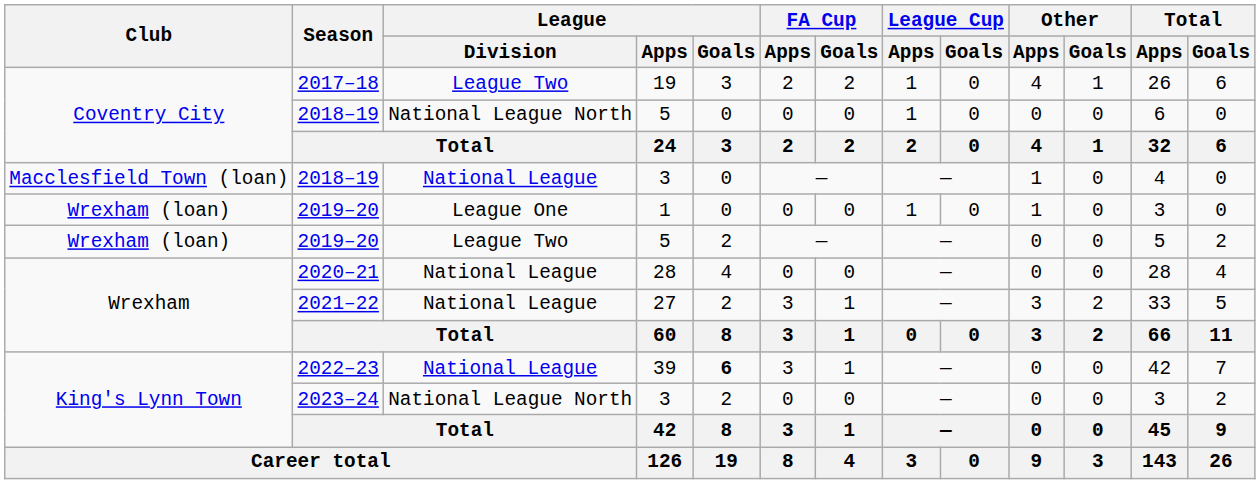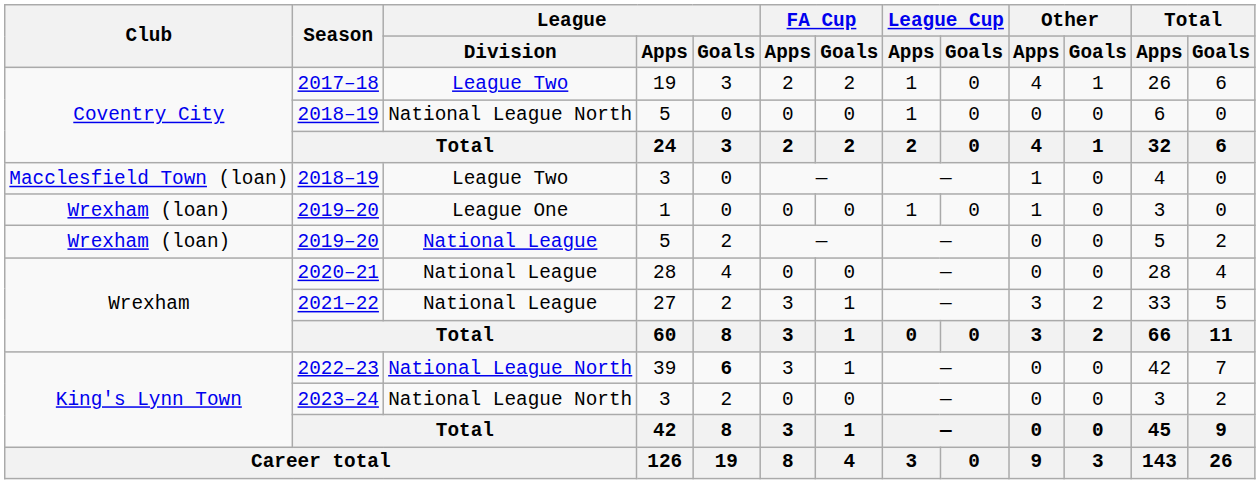 <table class="wikitable" style="text-align: center">
 <tr>
 <th rowspan="2">Club</th>
 <th rowspan="2">Season</th>
 <th colspan="3">League</th>
 <th colspan="2"><a href='#'>FA Cup</a></th>
 <th colspan="2"><a href='#'>League Cup</a></th>
 <th colspan="2">Other</th>
 <th colspan="2">Total</th>
 </tr>
 <tr>
 <th>Division</th>
 <th>Apps</th>
 <th>Goals</th>
 <th>Apps</th>
 <th>Goals</th>
 <th>Apps</th>
 <th>Goals</th>
 <th>Apps</th>
 <th>Goals</th>
 <th>Apps</th>
 <th>Goals</th>
 </tr>
 <tr>
 <td rowspan=3><a href='#'>Coventry City</a></td>
 <td><a href='#'>2017–18</a></td>
 <td><a href='#'>League Two</a></td>
 <td>19</td>
 <td>3</td>
 <td>2</td>
 <td>2</td>
 <td>1</td>
 <td>0</td>
 <td>4</td>
 <td>1</td>
 <td>26</td>
 <td>6</td>
 </tr>
 <tr>
 <td><a href='#'>2018–19</a></td>
 <td>National League North</td>
 <td>5</td>
 <td>0</td>
 <td>0</td>
 <td>0</td>
 <td>1</td>
 <td>0</td>
 <td>0</td>
 <td>0</td>
 <td>6</td>
 <td>0</td>
 </tr>
 <tr>
 <th colspan="2">Total</th>
 <th>24</th>
 <th>3</th>
 <th>2</th>
 <th>2</th>
 <th>2</th>
 <th>0</th>
 <th>4</th>
 <th>1</th>
 <th>32</th>
 <th>6</th>
 </tr>
 <tr>
 <td><a href='#'>Macclesfield Town</a> (loan)</td>
 <td><a href='#'>2018–19</a></td>
-<td><a href='#'>National League</a></td>
+<td>League Two</td>
 <td>3</td>
 <td>0</td>
 <td colspan="2">—</td>
 <td colspan="2">—</td>
 <td>1</td>
 <td>0</td>
 <td>4</td>
 <td>0</td>
 </tr>
 <tr>
 <td><a href='#'>Wrexham</a> (loan)</td>
 <td><a href='#'>2019–20</a></td>
 <td>League One</td>
 <td>1</td>
 <td>0</td>
 <td>0</td>
 <td>0</td>
 <td>1</td>
 <td>0</td>
 <td>1</td>
 <td>0</td>
 <td>3</td>
 <td>0</td>
 </tr>
 <tr>
 <td><a href='#'>Wrexham</a> (loan)</td>
 <td><a href='#'>2019–20</a></td>
-<td>League Two</td>
+<td><a href='#'>National League</a></td>
 <td>5</td>
 <td>2</td>
 <td colspan="2">—</td>
 <td colspan="2">—</td>
 <td>0</td>
 <td>0</td>
 <td>5</td>
 <td>2</td>
 </tr>
 <tr>
 <td rowspan="3">Wrexham</td>
 <td><a href='#'>2020–21</a></td>
 <td>National League</td>
 <td>28</td>
 <td>4</td>
 <td>0</td>
 <td>0</td>
 <td colspan="2">—</td>
 <td>0</td>
 <td>0</td>
 <td>28</td>
 <td>4</td>
 </tr>
 <tr>
 <td><a href='#'>2021–22</a></td>
 <td>National League</td>
 <td>27</td>
 <td>2</td>
 <td>3</td>
 <td>1</td>
 <td colspan="2">—</td>
 <td>3</td>
 <td>2</td>
 <td>33</td>
 <td>5</td>
 </tr>
 <tr>
 <th colspan="2">Total</th>
 <th>60</th>
 <th>8</th>
 <th>3</th>
 <th>1</th>
 <th>0</th>
 <th>0</th>
 <th>3</th>
 <th>2</th>
 <th>66</th>
 <th>11</th>
 </tr>
 <tr>
 <td rowspan="3"><a href='#'>King's Lynn Town</a></td>
 <td><a href='#'>2022–23</a></td>
-<td><a href='#'>National League</a></td>
+<td><a href='#'>National League North</a></td>
 <td>39</td>
 <td><strong>6</strong></td>
 <td>3</td>
 <td>1</td>
 <td colspan="2">—</td>
 <td>0</td>
 <td>0</td>
 <td>42</td>
 <td>7</td>
 </tr>
 <tr>
 <td><a href='#'>2023–24</a></td>
 <td>National League North</td>
 <td>3</td>
 <td>2</td>
 <td>0</td>
 <td>0</td>
 <td colspan="2">—</td>
 <td>0</td>
 <td>0</td>
 <td>3</td>
 <td>2</td>
 </tr>
 <tr>
 <th colspan="2">Total</th>
 <th>42</th>
 <th>8</th>
 <th>3</th>
 <th>1</th>
 <th colspan="2">—</th>
 <th>0</th>
 <th>0</th>
 <th>45</th>
 <th>9</th>
 </tr>
 <tr>
 <th colspan="3">Career total</th>
 <th>126</th>
 <th>19</th>
 <th>8</th>
 <th>4</th>
 <th>3</th>
 <th>0</th>
 <th>9</th>
 <th>3</th>
 <th>143</th>
 <th>26</th>
 </tr>
 </table>
